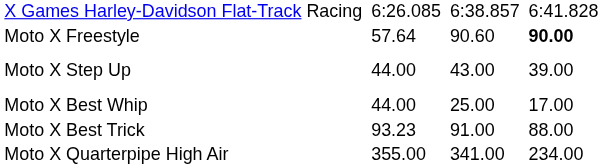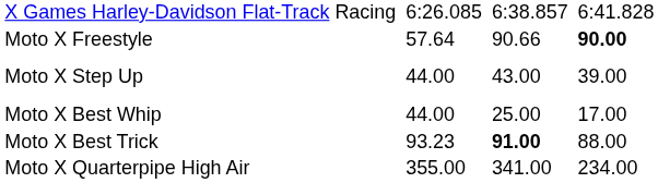 <table>
 <tr>
 <td><a href='#'>X Games Harley-Davidson Flat-Track</a> Racing</td>
 <td></td>
 <td>6:26.085</td>
 <td></td>
 <td>6:38.857</td>
 <td></td>
 <td>6:41.828</td>
 </tr>
 <tr>
 <td>Moto X Freestyle</td>
 <td></td>
 <td>57.64</td>
 <td></td>
-<td>90.60</td>
+<td>90.66</td>
 <td></td>
 <td><strong>90.00</strong></td>
 </tr>
 <tr>
 <td>Moto X Step Up</td>
 <td></td>
 <td>44.00</td>
 <td></td>
 <td>43.00</td>
 <td><br><br></td>
 <td>39.00</td>
 </tr>
 <tr>
 <td>Moto X Best Whip</td>
 <td></td>
 <td>44.00</td>
 <td></td>
 <td>25.00</td>
 <td></td>
 <td>17.00</td>
 </tr>
 <tr>
 <td>Moto X Best Trick</td>
 <td></td>
 <td>93.23</td>
 <td></td>
-<td>91.00</td>
+<td><strong>91.00</strong></td>
 <td></td>
 <td>88.00</td>
 </tr>
 <tr>
 <td>Moto X Quarterpipe High Air</td>
 <td></td>
 <td>355.00</td>
 <td></td>
 <td>341.00</td>
 <td></td>
 <td>234.00</td>
 </tr>
 </table>
